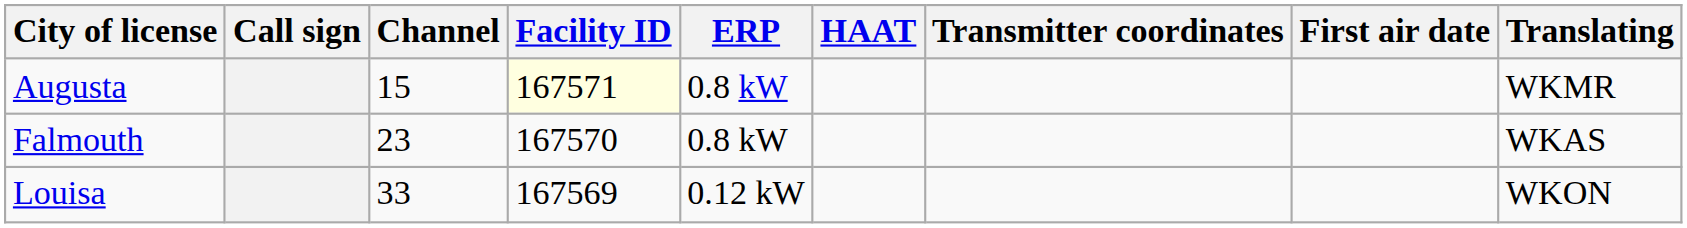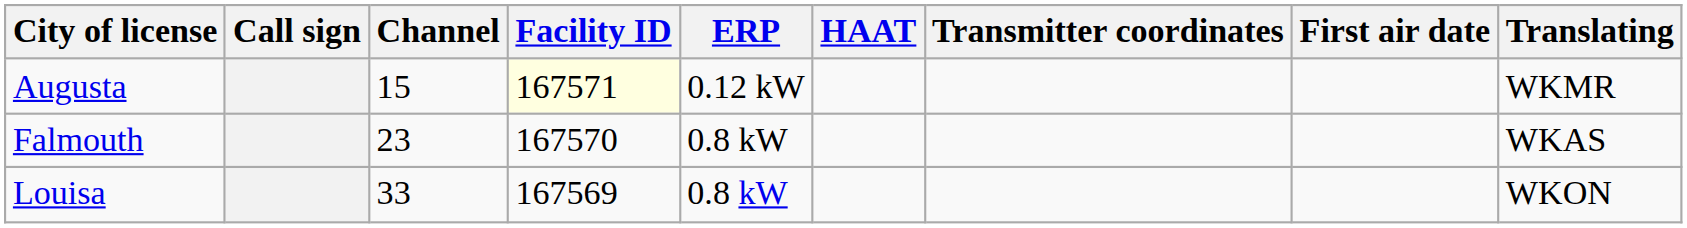 <table class="wikitable">
 <tr>
 <th scope="col">City of license</th>
 <th scope = "col">Call sign</th>
 <th scope = "col">Channel</th>
 <th scope = "col"><a href='#'>Facility ID</a></th>
 <th scope = "col"><a href='#'>ERP</a></th>
 <th scope = "col"><a href='#'>HAAT</a></th>
 <th scope = "col">Transmitter coordinates</th>
 <th>First air date</th>
 <th>Translating</th>
 </tr>
 <tr>
 <td><a href='#'>Augusta</a></td>
 <th></th>
 <td>15</td>
 <td style="background: lightyellow;">167571</td>
-<td>0.8 <a href='#'>kW</a></td>
+<td>0.12 kW</td>
 <td></td>
 <td></td>
 <td></td>
 <td>WKMR</td>
 </tr>
 <tr>
 <td><a href='#'>Falmouth</a></td>
 <th></th>
 <td>23</td>
 <td>167570</td>
 <td>0.8 kW</td>
 <td></td>
 <td></td>
 <td></td>
 <td>WKAS</td>
 </tr>
 <tr>
 <td><a href='#'>Louisa</a></td>
 <th></th>
 <td>33</td>
 <td>167569</td>
-<td>0.12 kW</td>
+<td>0.8 <a href='#'>kW</a></td>
 <td></td>
 <td></td>
 <td></td>
 <td>WKON</td>
 </tr>
 </table>
